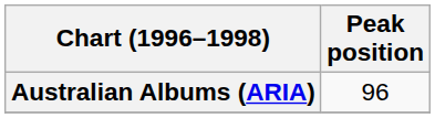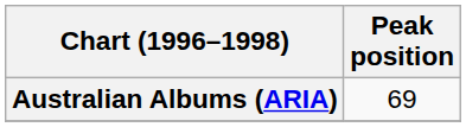 <table class="wikitable sortable plainrowheaders" style="text-align:center">
 <tr>
 <th scope="col">Chart (1996–1998)</th>
 <th scope="col">Peak<br>position</th>
 </tr>
 <tr>
 <th scope="row">Australian Albums (<a href='#'>ARIA</a>)</th>
-<td>96</td>
+<td>69</td>
 </tr>
 <tr>
 </tr>
 <tr>
 </tr>
 <tr>
 </tr>
 </table>
